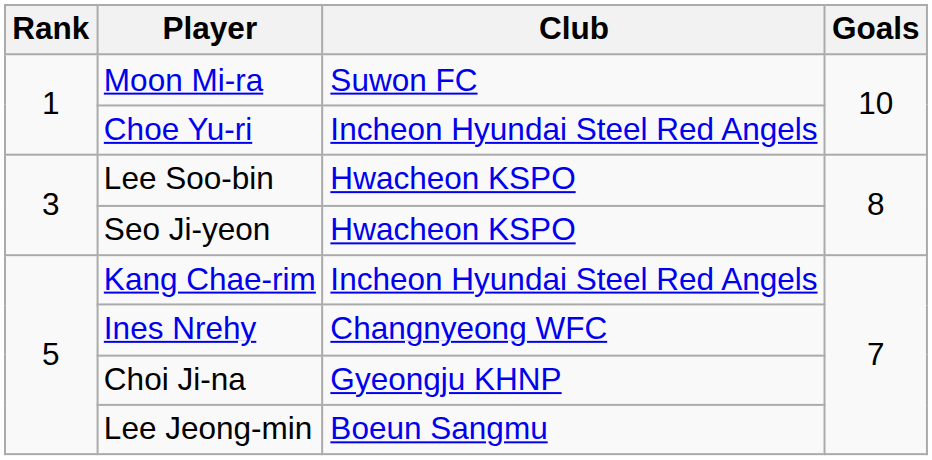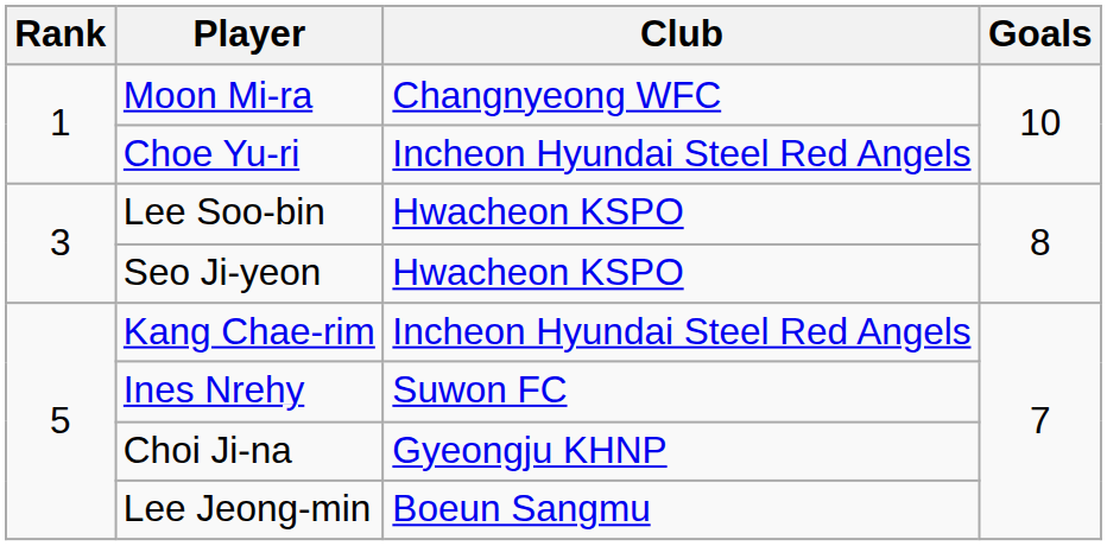 <table class="wikitable" style="text-align:center">
 <tr>
 <th>Rank</th>
 <th>Player</th>
 <th>Club</th>
 <th>Goals</th>
 </tr>
 <tr>
 <td rowspan=2>1</td>
 <td align="left"> <a href='#'>Moon Mi-ra</a></td>
-<td align="left"><a href='#'>Suwon FC</a></td>
+<td align="left"><a href='#'>Changnyeong WFC</a></td>
 <td rowspan=2>10</td>
 </tr>
 <tr>
 <td align="left"> <a href='#'>Choe Yu-ri</a></td>
 <td align="left"><a href='#'>Incheon Hyundai Steel Red Angels</a></td>
 </tr>
 <tr>
 <td rowspan=2>3</td>
 <td align="left"> Lee Soo-bin</td>
 <td align="left"><a href='#'>Hwacheon KSPO</a></td>
 <td rowspan=2>8</td>
 </tr>
 <tr>
 <td align="left"> Seo Ji-yeon</td>
 <td align="left"><a href='#'>Hwacheon KSPO</a></td>
 </tr>
 <tr>
 <td rowspan=4>5</td>
 <td align="left"> <a href='#'>Kang Chae-rim</a></td>
 <td align="left"><a href='#'>Incheon Hyundai Steel Red Angels</a></td>
 <td rowspan=4>7</td>
 </tr>
 <tr>
 <td align="left"> <a href='#'>Ines Nrehy</a></td>
-<td align="left"><a href='#'>Changnyeong WFC</a></td>
+<td align="left"><a href='#'>Suwon FC</a></td>
 </tr>
 <tr>
 <td align="left"> Choi Ji-na</td>
 <td align="left"><a href='#'>Gyeongju KHNP</a></td>
 </tr>
 <tr>
 <td align="left"> Lee Jeong-min</td>
 <td align="left"><a href='#'>Boeun Sangmu</a></td>
 </tr>
 </table>
